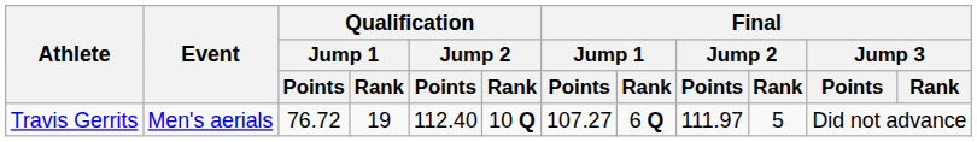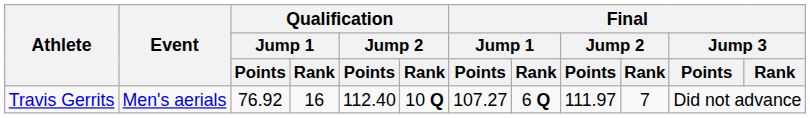 <table class="wikitable" style="font-size:90%">
 <tr>
 <th rowspan="3">Athlete</th>
 <th rowspan="3">Event</th>
 <th colspan=4>Qualification</th>
 <th colspan=6>Final</th>
 </tr>
 <tr style="font-size:95%">
 <th colspan=2>Jump 1</th>
 <th colspan=2>Jump 2</th>
 <th colspan=2>Jump 1</th>
 <th colspan=2>Jump 2</th>
 <th colspan=2>Jump 3</th>
 </tr>
 <tr style="font-size:95%">
 <th>Points</th>
 <th>Rank</th>
 <th>Points</th>
 <th>Rank</th>
 <th>Points</th>
 <th>Rank</th>
 <th>Points</th>
 <th>Rank</th>
 <th>Points</th>
 <th>Rank</th>
 </tr>
 <tr align=center>
 <td align=left><a href='#'>Travis Gerrits</a></td>
 <td align=left><a href='#'>Men's aerials</a></td>
-<td>76.72</td>
-<td>19</td>
+<td>76.92</td>
+<td>16</td>
 <td>112.40</td>
 <td>10 <strong>Q</strong></td>
 <td>107.27</td>
 <td>6 <strong>Q</strong></td>
 <td>111.97</td>
-<td>5</td>
+<td>7</td>
 <td colspan=2>Did not advance</td>
 </tr>
 </table>
